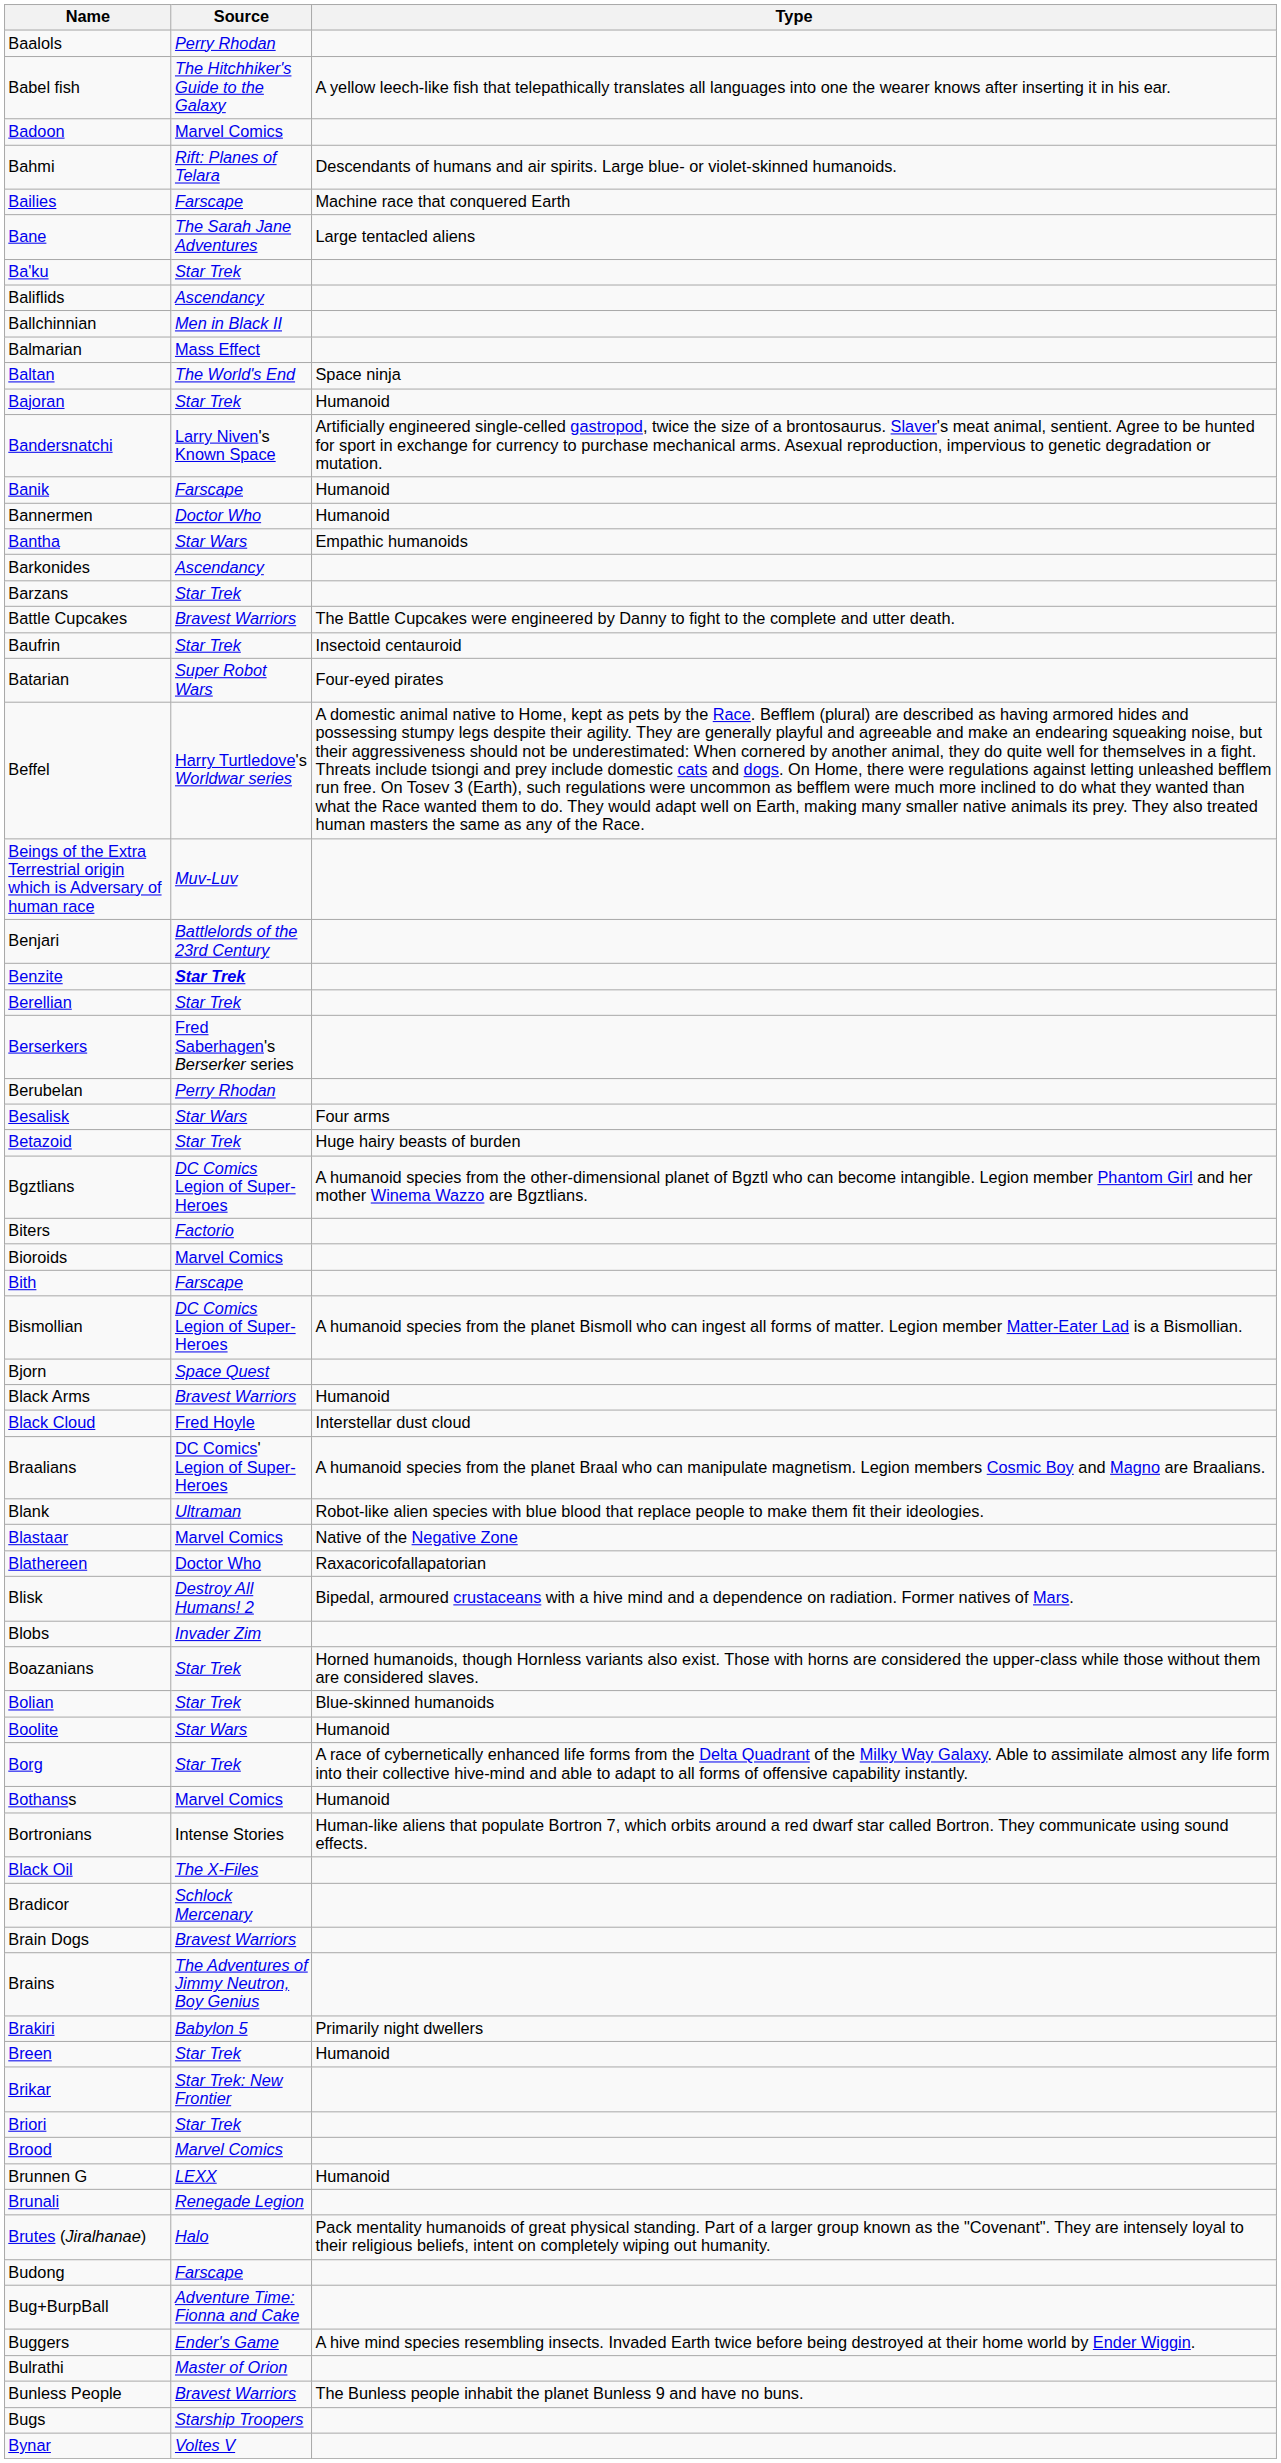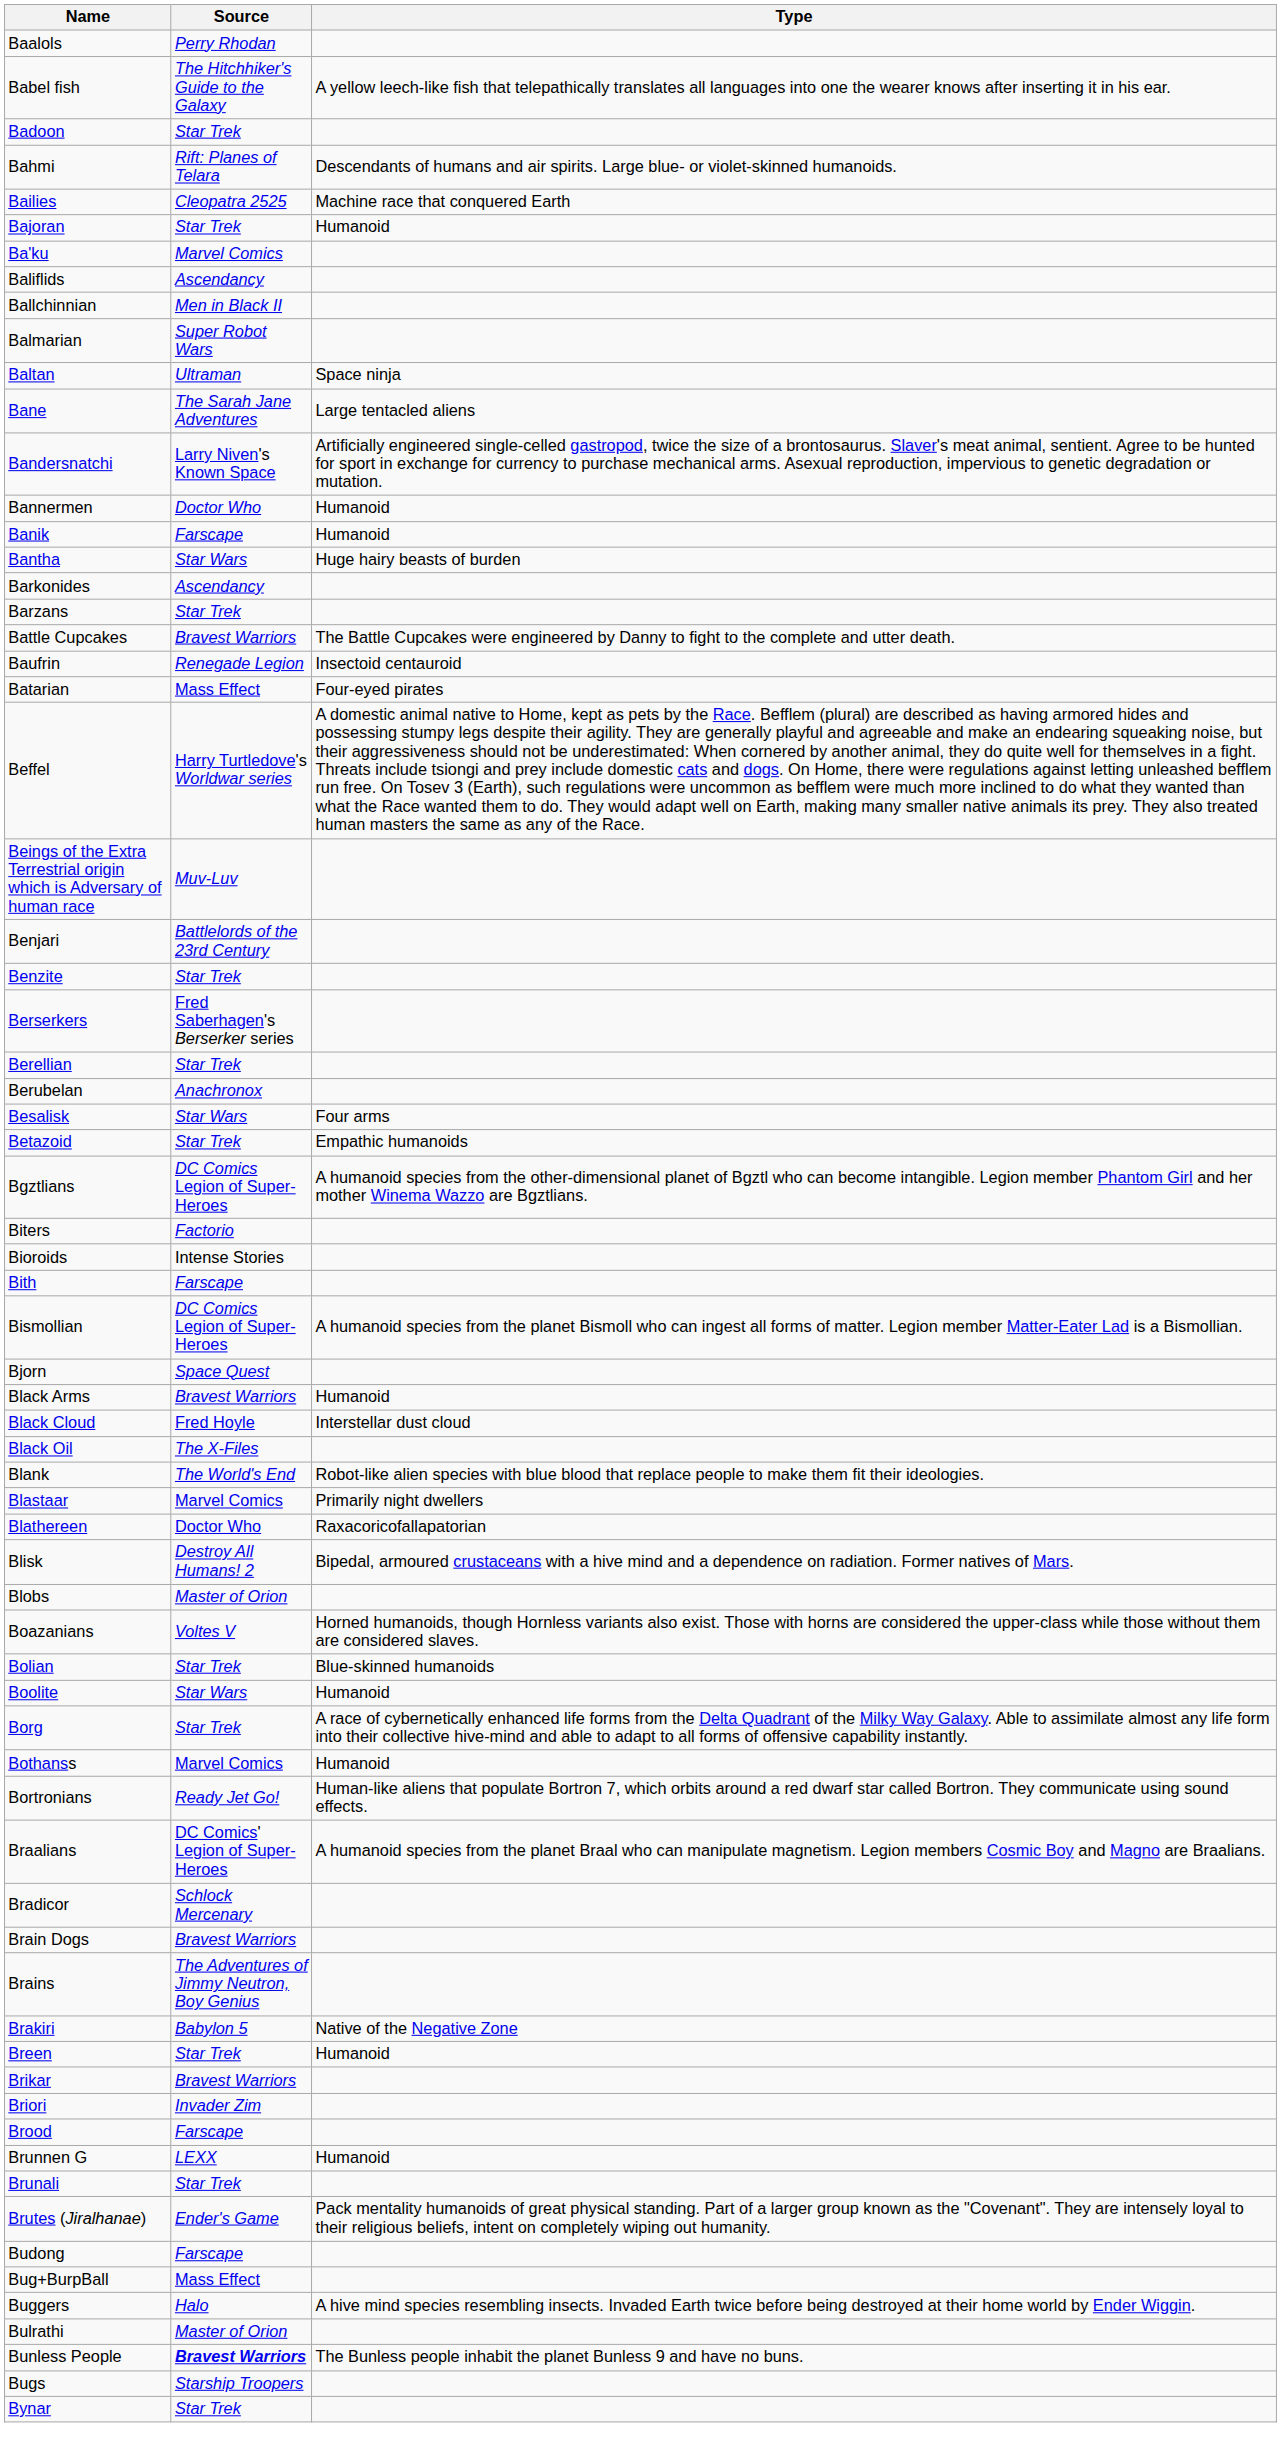 <table class="wikitable sortable">
 <tr>
 <th>Name</th>
 <th>Source</th>
 <th>Type</th>
 </tr>
 <tr>
 <td>Baalols</td>
 <td><em><a href='#'>Perry Rhodan</a></em></td>
 <td></td>
 </tr>
 <tr>
 <td>Babel fish</td>
 <td><em><a href='#'>The Hitchhiker's Guide to the Galaxy</a></em></td>
 <td>A yellow leech-like fish that telepathically translates all languages into one the wearer knows after inserting it in his ear.</td>
 </tr>
 <tr>
 <td><a href='#'>Badoon</a></td>
-<td><a href='#'>Marvel Comics</a></td>
+<td><em><a href='#'>Star Trek</a></em></td>
 <td></td>
 </tr>
 <tr>
 <td>Bahmi</td>
 <td><a href='#'><em>Rift: Planes of Telara</em></a></td>
 <td>Descendants of humans and air spirits.  Large blue- or violet-skinned humanoids.</td>
 </tr>
 <tr>
 <td><a href='#'>Bailies</a></td>
-<td><em><a href='#'>Farscape</a></em></td>
+<td><em><a href='#'>Cleopatra 2525</a></em></td>
 <td>Machine race that conquered Earth</td>
 </tr>
 <tr>
-<td><a href='#'>Bane</a></td>
-<td><em><a href='#'>The Sarah Jane Adventures</a></em></td>
-<td>Large tentacled aliens</td>
+<td><a href='#'>Bajoran</a></td>
+<td><em><a href='#'>Star Trek</a></em></td>
+<td>Humanoid</td>
 </tr>
 <tr>
 <td><a href='#'>Ba'ku</a></td>
-<td><em><a href='#'>Star Trek</a></em></td>
+<td><em><a href='#'>Marvel Comics</a></em></td>
 <td></td>
 </tr>
 <tr>
 <td>Baliflids</td>
 <td><em><a href='#'>Ascendancy</a></em></td>
 <td></td>
 </tr>
 <tr>
 <td>Ballchinnian</td>
 <td><em><a href='#'>Men in Black II</a></em></td>
 <td></td>
 </tr>
 <tr>
 <td>Balmarian</td>
-<td><a href='#'>Mass Effect</a></td>
+<td><em><a href='#'>Super Robot Wars</a></em></td>
 <td></td>
 </tr>
 <tr>
 <td><a href='#'>Baltan</a></td>
-<td><em><a href='#'>The World's End</a></em></td>
+<td><em><a href='#'>Ultraman</a></em></td>
 <td>Space ninja</td>
 </tr>
 <tr>
-<td><a href='#'>Bajoran</a></td>
-<td><em><a href='#'>Star Trek</a></em></td>
-<td>Humanoid</td>
+<td><a href='#'>Bane</a></td>
+<td><em><a href='#'>The Sarah Jane Adventures</a></em></td>
+<td>Large tentacled aliens</td>
 </tr>
 <tr>
 <td><a href='#'>Bandersnatchi</a></td>
 <td><a href='#'>Larry Niven</a>'s <a href='#'>Known Space</a></td>
 <td>Artificially engineered single-celled <a href='#'>gastropod</a>, twice the size of a brontosaurus. <a href='#'>Slaver</a>'s meat animal, sentient. Agree to be hunted for sport in exchange for currency to purchase mechanical arms. Asexual reproduction, impervious to genetic degradation or mutation.</td>
 </tr>
 <tr>
+<td>Bannermen</td>
+<td><em><a href='#'>Doctor Who</a></em></td>
+<td>Humanoid</td>
+</tr>
+<tr>
 <td><a href='#'>Banik</a></td>
 <td><em><a href='#'>Farscape</a></em></td>
 <td>Humanoid</td>
 </tr>
 <tr>
-<td>Bannermen</td>
-<td><em><a href='#'>Doctor Who</a></em></td>
-<td>Humanoid</td>
-</tr>
-<tr>
 <td><a href='#'>Bantha</a></td>
 <td><em><a href='#'>Star Wars</a></em></td>
-<td>Empathic humanoids</td>
+<td>Huge hairy beasts of burden</td>
 </tr>
 <tr>
 <td>Barkonides</td>
 <td><em><a href='#'>Ascendancy</a></em></td>
 <td></td>
 </tr>
 <tr>
 <td>Barzans</td>
 <td><em><a href='#'>Star Trek</a></em></td>
 <td></td>
 </tr>
 <tr>
 <td>Battle Cupcakes</td>
 <td><em><a href='#'>Bravest Warriors</a></em></td>
 <td>The Battle Cupcakes were engineered by Danny to fight to the complete and utter death.</td>
 </tr>
 <tr>
 <td>Baufrin</td>
-<td><em><a href='#'>Star Trek</a></em></td>
+<td><em><a href='#'>Renegade Legion</a></em></td>
 <td>Insectoid centauroid</td>
 </tr>
 <tr>
 <td>Batarian</td>
-<td><em><a href='#'>Super Robot Wars</a></em></td>
+<td><a href='#'>Mass Effect</a></td>
 <td>Four-eyed pirates</td>
 </tr>
 <tr>
 <td>Beffel</td>
 <td><a href='#'>Harry Turtledove</a>'s <em><a href='#'>Worldwar series</a></em></td>
 <td>A domestic animal native to Home, kept as pets by the <a href='#'>Race</a>. Befflem (plural) are described as having armored hides and possessing stumpy legs despite their agility. They are generally playful and agreeable and make an endearing squeaking noise, but their aggressiveness should not be underestimated: When cornered by another animal, they do quite well for themselves in a fight. Threats include tsiongi and prey include domestic <a href='#'>cats</a> and <a href='#'>dogs</a>. On Home, there were regulations against letting unleashed befflem run free. On Tosev 3 (Earth), such regulations were uncommon as befflem were much more inclined to do what they wanted than what the Race wanted them to do. They would adapt well on Earth, making many smaller native animals its prey. They also treated human masters the same as any of the Race.</td>
 </tr>
 <tr>
 <td><a href='#'>Beings of the Extra Terrestrial origin which is Adversary of human race</a></td>
 <td><em><a href='#'>Muv-Luv</a></em></td>
 <td></td>
 </tr>
 <tr>
 <td>Benjari</td>
 <td><em><a href='#'>Battlelords of the 23rd Century</a></em></td>
 <td></td>
 </tr>
 <tr>
 <td><a href='#'>Benzite</a></td>
-<td><strong><em><a href='#'>Star Trek</a></em></strong></td>
-<td></td>
-</tr>
-<tr>
-<td><a href='#'>Berellian</a></td>
 <td><em><a href='#'>Star Trek</a></em></td>
 <td></td>
 </tr>
 <tr>
 <td><a href='#'>Berserkers</a></td>
 <td><a href='#'>Fred Saberhagen</a>'s <em>Berserker</em> series</td>
 <td></td>
 </tr>
 <tr>
+<td><a href='#'>Berellian</a></td>
+<td><em><a href='#'>Star Trek</a></em></td>
+<td></td>
+</tr>
+<tr>
 <td>Berubelan</td>
-<td><em><a href='#'>Perry Rhodan</a></em></td>
+<td><em><a href='#'>Anachronox</a></em></td>
 <td></td>
 </tr>
 <tr>
 <td><a href='#'>Besalisk</a></td>
 <td><em><a href='#'>Star Wars</a></em></td>
 <td>Four arms</td>
 </tr>
 <tr>
 <td><a href='#'>Betazoid</a></td>
 <td><em><a href='#'>Star Trek</a></em></td>
-<td>Huge hairy beasts of burden</td>
+<td>Empathic humanoids</td>
 </tr>
 <tr>
 <td>Bgztlians</td>
 <td><em><a href='#'>DC Comics</a></em> <a href='#'>Legion of Super-Heroes</a></td>
 <td>A humanoid species from the other-dimensional planet of Bgztl who can become intangible. Legion member <a href='#'>Phantom Girl</a> and her mother <a href='#'>Winema Wazzo</a> are Bgztlians.</td>
 </tr>
 <tr>
 <td>Biters</td>
 <td><em><a href='#'>Factorio</a></em></td>
 <td></td>
 </tr>
 <tr>
 <td>Bioroids</td>
-<td><a href='#'>Marvel Comics</a></td>
+<td>Intense Stories</td>
 <td></td>
 </tr>
 <tr>
 <td><a href='#'>Bith</a></td>
 <td><em><a href='#'>Farscape</a></em></td>
 <td></td>
 </tr>
 <tr>
 <td>Bismollian</td>
 <td><em><a href='#'>DC Comics</a></em> <a href='#'>Legion of Super-Heroes</a></td>
 <td>A humanoid species from the planet Bismoll who can ingest all forms of matter. Legion member <a href='#'>Matter-Eater Lad</a> is a Bismollian.</td>
 </tr>
 <tr>
 <td>Bjorn</td>
 <td><em><a href='#'>Space Quest</a></em></td>
 <td></td>
 </tr>
 <tr>
 <td>Black Arms</td>
 <td><em><a href='#'>Bravest Warriors</a></em></td>
 <td>Humanoid</td>
 </tr>
 <tr>
 <td><a href='#'>Black Cloud</a></td>
 <td><a href='#'>Fred Hoyle</a></td>
 <td>Interstellar dust cloud</td>
 </tr>
 <tr>
-<td>Braalians</td>
-<td><a href='#'>DC Comics</a>' <a href='#'>Legion of Super-Heroes</a></td>
-<td>A humanoid species from the planet Braal who can manipulate magnetism. Legion members <a href='#'>Cosmic Boy</a> and <a href='#'>Magno</a> are Braalians.</td>
+<td><a href='#'>Black Oil</a></td>
+<td><em><a href='#'>The X-Files</a></em></td>
+<td></td>
 </tr>
 <tr>
 <td>Blank</td>
-<td><em><a href='#'>Ultraman</a></em></td>
+<td><em><a href='#'>The World's End</a></em></td>
 <td>Robot-like alien species with blue blood that replace people to make them fit their ideologies.</td>
 </tr>
 <tr>
 <td><a href='#'>Blastaar</a></td>
 <td><a href='#'>Marvel Comics</a></td>
-<td>Native of the <a href='#'>Negative Zone</a></td>
+<td>Primarily night dwellers</td>
 </tr>
 <tr>
 <td><a href='#'>Blathereen</a></td>
 <td><a href='#'>Doctor Who</a></td>
 <td>Raxacoricofallapatorian</td>
 </tr>
 <tr>
 <td>Blisk</td>
 <td><em><a href='#'>Destroy All Humans! 2</a></em></td>
 <td>Bipedal, armoured <a href='#'>crustaceans</a> with a hive mind and a dependence on radiation. Former natives of <a href='#'>Mars</a>.</td>
 </tr>
 <tr>
 <td>Blobs</td>
-<td><em><a href='#'>Invader Zim</a></em></td>
+<td><em><a href='#'>Master of Orion</a></em></td>
 <td></td>
 </tr>
 <tr>
 <td>Boazanians</td>
-<td><em><a href='#'>Star Trek</a></em></td>
+<td><em><a href='#'>Voltes V</a></em></td>
 <td>Horned humanoids, though Hornless variants also exist. Those with horns are considered the upper-class while those without them are considered slaves.</td>
 </tr>
 <tr>
 <td><a href='#'>Bolian</a></td>
 <td><em><a href='#'>Star Trek</a></em></td>
 <td>Blue-skinned humanoids</td>
 </tr>
 <tr>
 <td><a href='#'>Boolite</a></td>
 <td><em><a href='#'>Star Wars</a></em></td>
 <td>Humanoid</td>
 </tr>
 <tr>
 <td><a href='#'>Borg</a></td>
 <td><em><a href='#'>Star Trek</a></em></td>
 <td>A race of cybernetically enhanced life forms from the <a href='#'>Delta Quadrant</a> of the <a href='#'>Milky Way Galaxy</a>. Able to assimilate almost any life form into their collective hive-mind and able to adapt to all forms of offensive capability instantly.</td>
 </tr>
 <tr>
 <td><a href='#'>Bothans</a>s</td>
 <td><a href='#'>Marvel Comics</a></td>
 <td>Humanoid</td>
 </tr>
 <tr>
 <td>Bortronians</td>
-<td>Intense Stories</td>
+<td><em><a href='#'>Ready Jet Go!</a></em></td>
 <td>Human-like aliens that populate Bortron 7, which orbits around a red dwarf star called Bortron. They communicate using sound effects.</td>
 </tr>
 <tr>
-<td><a href='#'>Black Oil</a></td>
-<td><em><a href='#'>The X-Files</a></em></td>
-<td></td>
+<td>Braalians</td>
+<td><a href='#'>DC Comics</a>' <a href='#'>Legion of Super-Heroes</a></td>
+<td>A humanoid species from the planet Braal who can manipulate magnetism. Legion members <a href='#'>Cosmic Boy</a> and <a href='#'>Magno</a> are Braalians.</td>
 </tr>
 <tr>
 <td>Bradicor</td>
 <td><em><a href='#'>Schlock Mercenary</a></em></td>
 <td></td>
 </tr>
 <tr>
 <td>Brain Dogs</td>
 <td><em><a href='#'>Bravest Warriors</a></em></td>
 <td></td>
 </tr>
 <tr>
 <td>Brains</td>
 <td><em><a href='#'>The Adventures of Jimmy Neutron, Boy Genius</a></em></td>
 <td></td>
 </tr>
 <tr>
 <td><a href='#'>Brakiri</a></td>
 <td><em><a href='#'>Babylon 5</a></em></td>
-<td>Primarily night dwellers</td>
+<td>Native of the <a href='#'>Negative Zone</a></td>
 </tr>
 <tr>
 <td><a href='#'>Breen</a></td>
 <td><em><a href='#'>Star Trek</a></em></td>
 <td>Humanoid</td>
 </tr>
 <tr>
 <td><a href='#'>Brikar</a></td>
-<td><em><a href='#'>Star Trek: New Frontier</a></em></td>
+<td><em><a href='#'>Bravest Warriors</a></em></td>
 <td></td>
 </tr>
 <tr>
 <td><a href='#'>Briori</a></td>
-<td><em><a href='#'>Star Trek</a></em></td>
+<td><em><a href='#'>Invader Zim</a></em></td>
 <td></td>
 </tr>
 <tr>
 <td><a href='#'>Brood</a></td>
-<td><em><a href='#'>Marvel Comics</a></em></td>
+<td><em><a href='#'>Farscape</a></em></td>
 <td></td>
 </tr>
 <tr>
 <td>Brunnen G</td>
 <td><em><a href='#'>LEXX</a></em></td>
 <td>Humanoid</td>
 </tr>
 <tr>
 <td><a href='#'>Brunali</a></td>
-<td><em><a href='#'>Renegade Legion</a></em></td>
+<td><em><a href='#'>Star Trek</a></em></td>
 <td></td>
 </tr>
 <tr>
 <td><a href='#'>Brutes</a> (<em>Jiralhanae</em>)</td>
-<td><em><a href='#'>Halo</a></em></td>
+<td><em><a href='#'>Ender's Game</a></em></td>
 <td>Pack mentality humanoids of great physical standing.  Part of a larger group known as the "Covenant". They are intensely loyal to their religious beliefs, intent on completely wiping out humanity.</td>
 </tr>
 <tr>
 <td>Budong</td>
 <td><em><a href='#'>Farscape</a></em></td>
 <td></td>
 </tr>
 <tr>
 <td>Bug+BurpBall</td>
-<td><em><a href='#'>Adventure Time: Fionna and Cake</a></em></td>
+<td><a href='#'>Mass Effect</a></td>
 <td></td>
 </tr>
 <tr>
 <td>Buggers</td>
-<td><em><a href='#'>Ender's Game</a></em></td>
+<td><em><a href='#'>Halo</a></em></td>
 <td>A hive mind species resembling insects. Invaded Earth twice before being destroyed at their home world by <a href='#'>Ender Wiggin</a>.</td>
 </tr>
 <tr>
 <td>Bulrathi</td>
 <td><em><a href='#'>Master of Orion</a></em></td>
 <td></td>
 </tr>
 <tr>
 <td>Bunless People</td>
-<td><em><a href='#'>Bravest Warriors</a></em></td>
+<td><strong><em><a href='#'>Bravest Warriors</a></em></strong></td>
 <td>The Bunless people inhabit the planet Bunless 9 and have no buns.</td>
 </tr>
 <tr>
 <td>Bugs</td>
 <td><em><a href='#'>Starship Troopers</a></em></td>
 <td></td>
 </tr>
 <tr>
 <td><a href='#'>Bynar</a></td>
-<td><em><a href='#'>Voltes V</a></em></td>
+<td><em><a href='#'>Star Trek</a></em></td>
 <td></td>
 </tr>
 </table>
